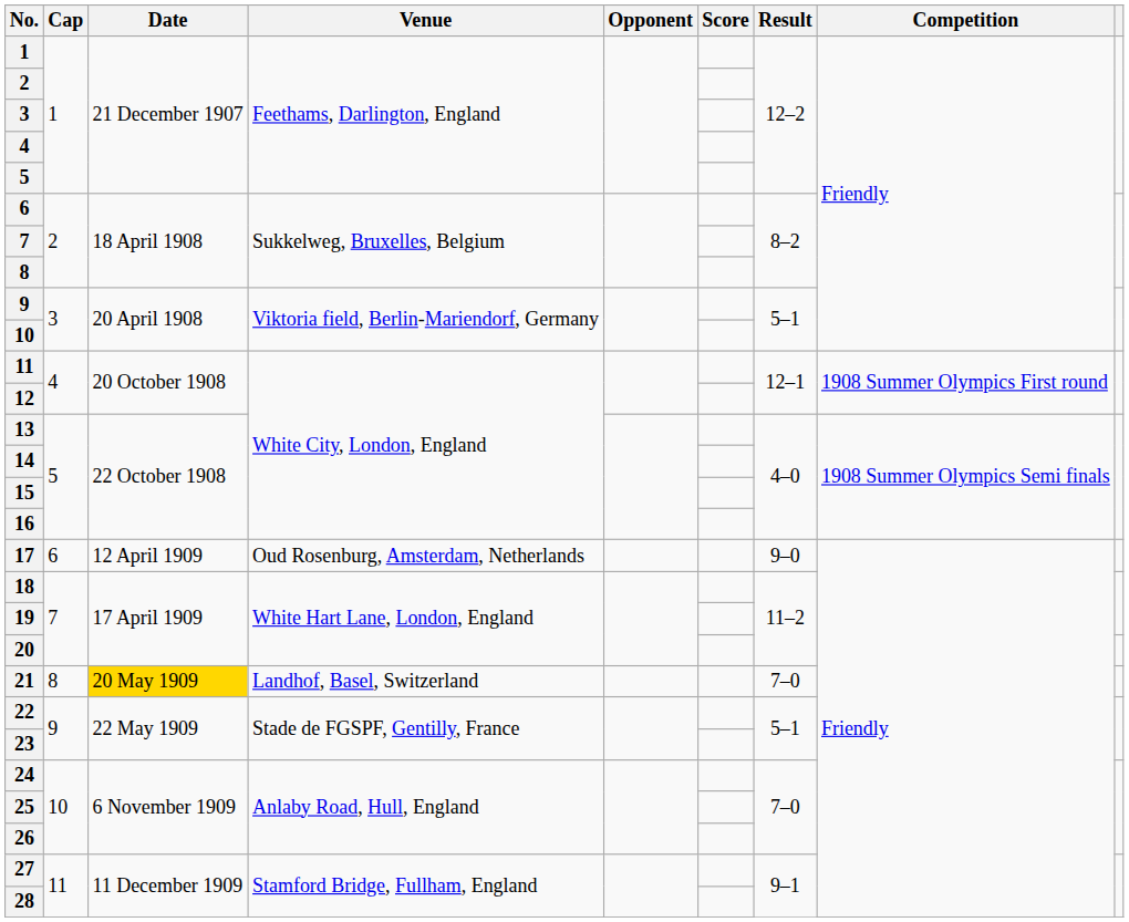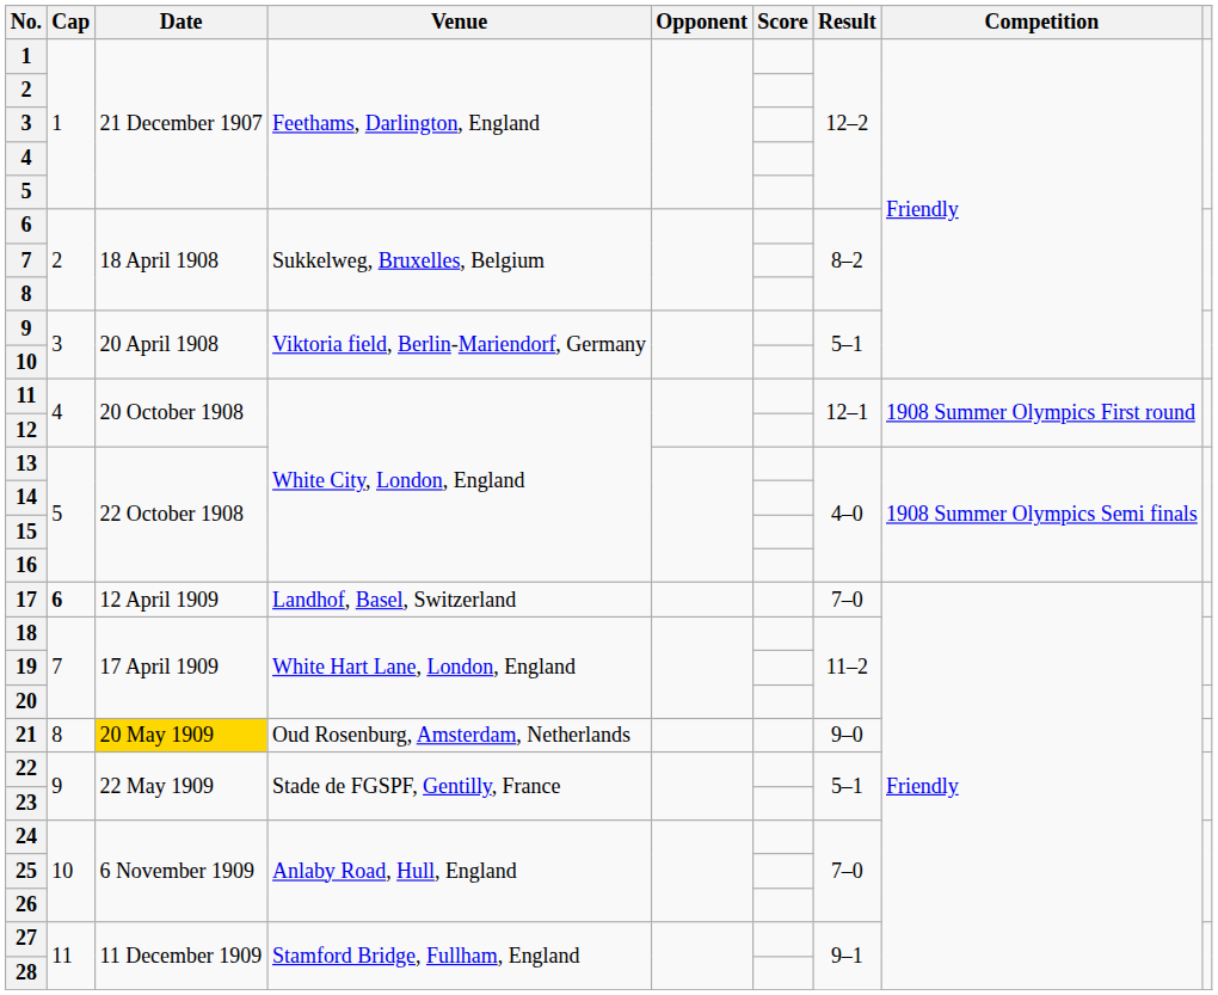 <table class="wikitable plainrowheaders sortable">
 <tr>
 <th scope=col>No.</th>
 <th scope=col>Cap</th>
 <th scope=col>Date</th>
 <th scope=col>Venue</th>
 <th scope=col>Opponent</th>
 <th scope=col>Score</th>
 <th scope=col>Result</th>
 <th scope=col>Competition</th>
 <th scope=col class=unsortable></th>
 </tr>
 <tr>
 <th scope=row>1</th>
 <td rowspan=5>1</td>
 <td rowspan=5>21 December 1907</td>
 <td rowspan=5><a href='#'>Feethams</a>, <a href='#'>Darlington</a>, England</td>
 <td rowspan=5></td>
 <td></td>
 <td rowspan=5 style="text-align:center;">12–2</td>
 <td rowspan=10><a href='#'>Friendly</a></td>
 <td rowspan=5></td>
 </tr>
 <tr>
 <th scope=row>2</th>
 <td></td>
 </tr>
 <tr>
 <th scope=row>3</th>
 <td></td>
 </tr>
 <tr>
 <th scope=row>4</th>
 <td></td>
 </tr>
 <tr>
 <th scope=row>5</th>
 <td></td>
 </tr>
 <tr>
 <th scope=row>6</th>
 <td rowspan=3>2</td>
 <td rowspan=3>18 April 1908</td>
 <td rowspan=3>Sukkelweg, <a href='#'>Bruxelles</a>, Belgium</td>
 <td rowspan=3></td>
 <td></td>
 <td rowspan=3 style="text-align:center;">8–2</td>
 <td rowspan=3></td>
 </tr>
 <tr>
 <th scope=row>7</th>
 <td></td>
 </tr>
 <tr>
 <th scope=row>8</th>
 <td></td>
 </tr>
 <tr>
 <th scope=row>9</th>
 <td rowspan=2>3</td>
 <td rowspan=2>20 April 1908</td>
 <td rowspan=2><a href='#'>Viktoria field</a>, <a href='#'>Berlin</a>-<a href='#'>Mariendorf</a>, Germany</td>
 <td rowspan=2></td>
 <td></td>
 <td rowspan=2 style="text-align:center;">5–1</td>
 <td rowspan=2></td>
 </tr>
 <tr>
 <th scope=row>10</th>
 <td></td>
 </tr>
 <tr>
 <th scope=row>11</th>
 <td rowspan=2>4</td>
 <td rowspan=2>20 October 1908</td>
 <td rowspan=6><a href='#'>White City</a>, <a href='#'>London</a>, England</td>
 <td rowspan=2></td>
 <td></td>
 <td rowspan=2 style="text-align:center;">12–1</td>
 <td rowspan=2><a href='#'>1908 Summer Olympics First round</a></td>
 <td rowspan=2></td>
 </tr>
 <tr>
 <th scope=row>12</th>
 <td></td>
 </tr>
 <tr>
 <th scope=row>13</th>
 <td rowspan=4>5</td>
 <td rowspan=4>22 October 1908</td>
 <td rowspan=4></td>
 <td></td>
 <td rowspan=4 style="text-align:center;">4–0</td>
 <td rowspan=4><a href='#'>1908 Summer Olympics Semi finals</a></td>
 <td rowspan=4></td>
 </tr>
 <tr>
 <th scope=row>14</th>
 <td></td>
 </tr>
 <tr>
 <th scope=row>15</th>
 <td></td>
 </tr>
 <tr>
 <th scope=row>16</th>
 <td></td>
 </tr>
 <tr>
 <th scope=row>17</th>
-<td>6</td>
+<td><strong>6</strong></td>
 <td>12 April 1909</td>
-<td>Oud Rosenburg, <a href='#'>Amsterdam</a>, Netherlands</td>
+<td><a href='#'>Landhof</a>, <a href='#'>Basel</a>, Switzerland</td>
 <td></td>
 <td></td>
-<td style="text-align:center;">9–0</td>
+<td style="text-align:center;">7–0</td>
 <td rowspan=12><a href='#'>Friendly</a></td>
 <td></td>
 </tr>
 <tr>
 <th scope=row>18</th>
 <td rowspan=3>7</td>
 <td rowspan=3>17 April 1909</td>
 <td rowspan=3><a href='#'>White Hart Lane</a>, <a href='#'>London</a>, England</td>
 <td rowspan=3></td>
 <td></td>
 <td rowspan=3 style="text-align:center;">11–2</td>
 <td rowspan=2></td>
 </tr>
 <tr>
 <th scope=row>19</th>
 <td></td>
 </tr>
 <tr>
 <th scope=row>20</th>
 <td></td>
 </tr>
 <tr>
 <th scope=row>21</th>
 <td>8</td>
 <td style="background: gold;">20 May 1909</td>
-<td><a href='#'>Landhof</a>, <a href='#'>Basel</a>, Switzerland</td>
+<td>Oud Rosenburg, <a href='#'>Amsterdam</a>, Netherlands</td>
 <td></td>
 <td></td>
-<td style="text-align:center;">7–0</td>
+<td style="text-align:center;">9–0</td>
 <td></td>
 </tr>
 <tr>
 <th scope=row>22</th>
 <td rowspan=2>9</td>
 <td rowspan=2>22 May 1909</td>
 <td rowspan=2>Stade de FGSPF, <a href='#'>Gentilly</a>, France</td>
 <td rowspan=2></td>
 <td></td>
 <td rowspan=2 style="text-align:center;">5–1</td>
 <td rowspan=2></td>
 </tr>
 <tr>
 <th scope=row>23</th>
 <td></td>
 </tr>
 <tr>
 <th scope=row>24</th>
 <td rowspan=3>10</td>
 <td rowspan=3>6 November 1909</td>
 <td rowspan=3><a href='#'>Anlaby Road</a>, <a href='#'>Hull</a>, England</td>
 <td rowspan=3></td>
 <td></td>
 <td rowspan=3 style="text-align:center;">7–0</td>
 <td rowspan=3></td>
 </tr>
 <tr>
 <th scope=row>25</th>
 <td></td>
 </tr>
 <tr>
 <th scope=row>26</th>
 <td></td>
 </tr>
 <tr>
 <th scope=row>27</th>
 <td rowspan=2>11</td>
 <td rowspan=2>11 December 1909</td>
 <td rowspan=2><a href='#'>Stamford Bridge</a>, <a href='#'>Fullham</a>, England</td>
 <td rowspan=2></td>
 <td></td>
 <td rowspan=5 style="text-align:center;">9–1</td>
 <td rowspan=2></td>
 </tr>
 <tr>
 <th scope=row>28</th>
 <td></td>
 </tr>
 <tr>
 </tr>
 </table>
